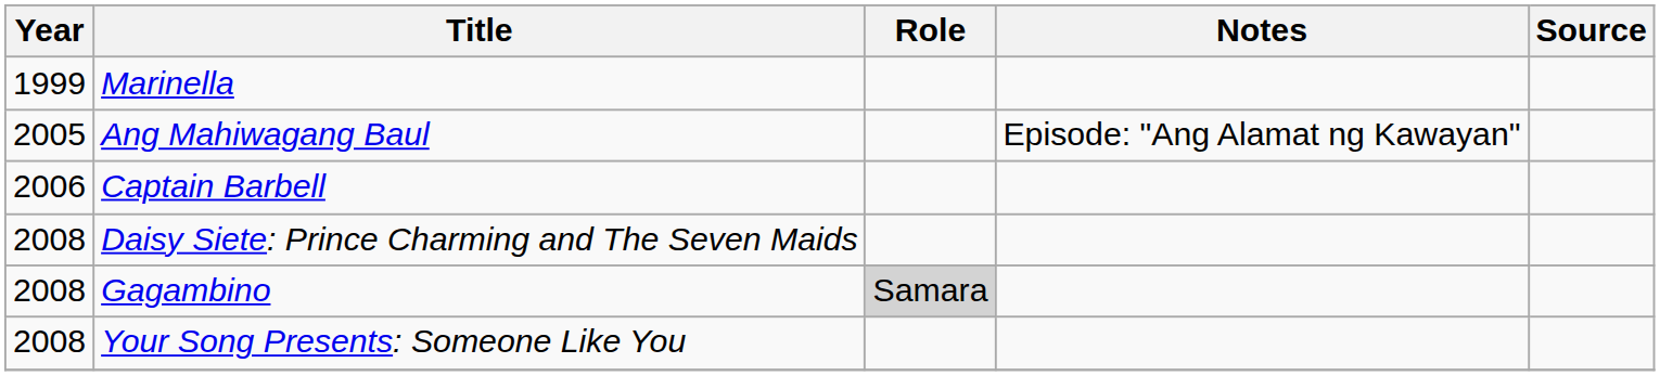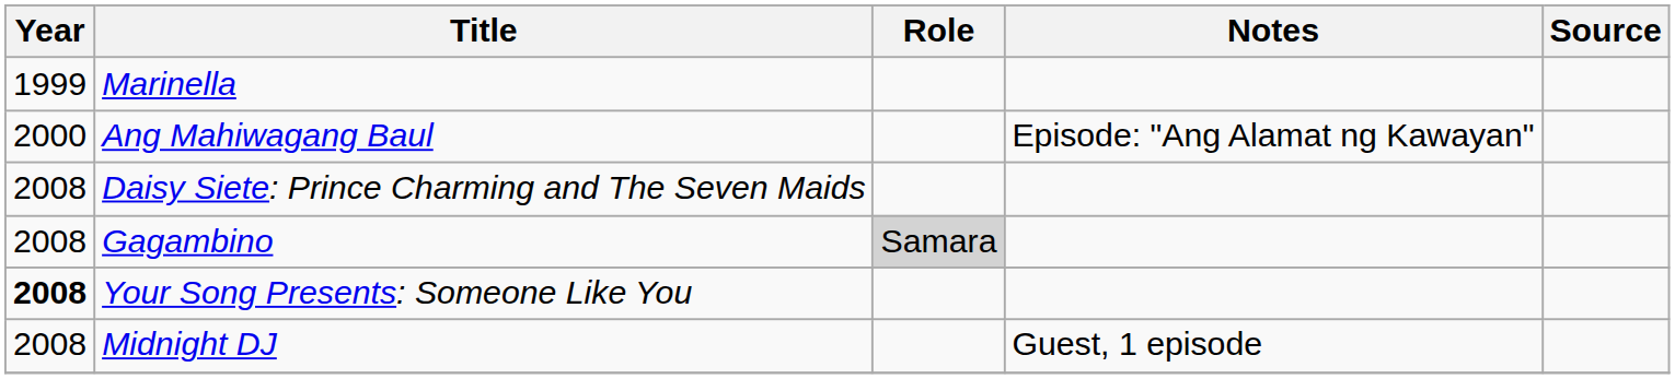 <table class="wikitable sortable" >
 <tr>
 <th>Year</th>
 <th>Title</th>
 <th>Role</th>
 <th class="unsortable">Notes </th>
 <th class="unsortable">Source </th>
 </tr>
 <tr>
 <td>1999</td>
 <td><em><a href='#'>Marinella</a></em></td>
 <td></td>
 <td></td>
 <td></td>
 </tr>
 <tr>
-<td>2005</td>
+<td>2000</td>
 <td><em><a href='#'>Ang Mahiwagang Baul</a></em></td>
 <td></td>
 <td>Episode: "Ang Alamat ng Kawayan"</td>
-<td></td>
-</tr>
-<tr>
-<td>2006</td>
-<td><em><a href='#'>Captain Barbell</a></em></td>
-<td></td>
-<td></td>
 <td></td>
 </tr>
 <tr>
 <td>2008</td>
 <td><em><a href='#'>Daisy Siete</a>:  Prince Charming and The Seven Maids</em></td>
 <td></td>
 <td></td>
 <td></td>
 </tr>
 <tr>
 <td>2008</td>
 <td><em><a href='#'>Gagambino</a></em></td>
 <td style="background: lightgrey;">Samara</td>
 <td></td>
 <td></td>
 </tr>
 <tr>
-<td>2008</td>
+<td><strong>2008</strong></td>
 <td><em><a href='#'>Your Song Presents</a>: Someone Like You</em></td>
 <td></td>
 <td></td>
 <td></td>
 </tr>
 <tr>
+<td>2008</td>
+<td><em><a href='#'>Midnight DJ</a></em></td>
+<td></td>
+<td>Guest, 1 episode</td>
+<td></td>
+</tr>
+<tr>
 </tr>
 </table>
